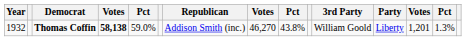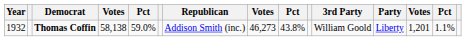 <table class="wikitable" style="margin:0.5em ; font-size:95%">
 <tr>
 <th>Year</th>
 <th></th>
 <th>Democrat</th>
 <th>Votes</th>
 <th>Pct</th>
 <th></th>
 <th>Republican</th>
 <th>Votes</th>
 <th>Pct</th>
 <th></th>
 <th>3rd Party</th>
 <th>Party</th>
 <th>Votes</th>
 <th>Pct</th>
 <th></th>
 </tr>
 <tr>
 <td>1932</td>
 <td></td>
 <td><strong>Thomas Coffin</strong></td>
-<td><strong>58,138</strong></td>
+<td>58,138</td>
 <td>59.0%</td>
 <td></td>
 <td><a href='#'>Addison Smith</a> (inc.)</td>
-<td>46,270</td>
+<td>46,273</td>
 <td>43.8%</td>
 <td></td>
 <td>William Goold</td>
 <td><a href='#'>Liberty</a></td>
 <td>1,201</td>
-<td>1.3%</td>
+<td>1.1%</td>
 <td></td>
 </tr>
 </table>
